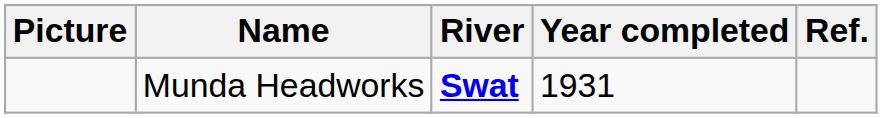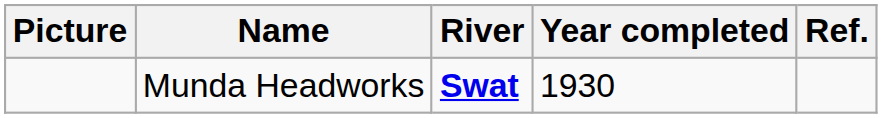 <table class="wikitable">
 <tr>
 <th>Picture</th>
 <th>Name</th>
 <th>River</th>
 <th>Year completed</th>
 <th>Ref.</th>
 </tr>
 <tr>
 <td></td>
 <td>Munda Headworks</td>
 <td><strong><a href='#'>Swat</a></strong></td>
-<td>1931</td>
+<td>1930</td>
 <td></td>
 </tr>
 </table>
